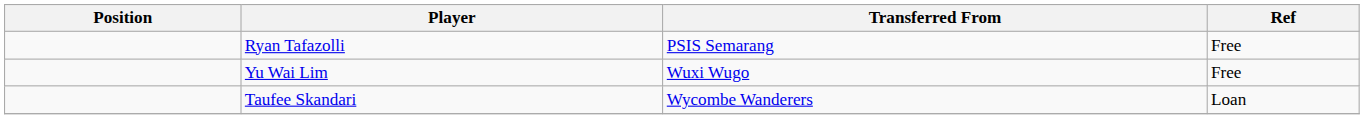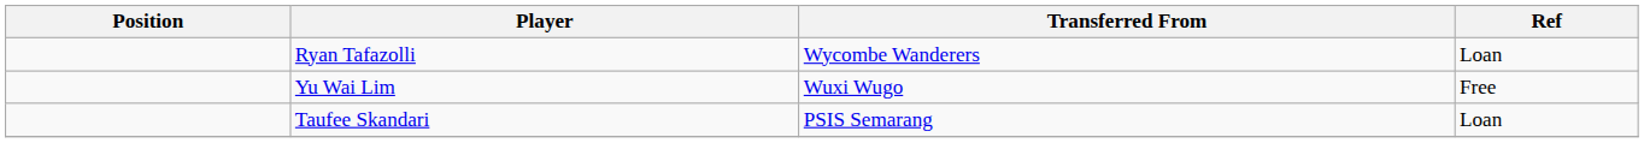 <table class="wikitable sortable" style="width:80%; text-align:center; font-size:100%; text-align:left;">
 <tr>
 <th>Position</th>
 <th>Player</th>
 <th>Transferred From</th>
 <th>Ref</th>
 </tr>
 <tr>
 <td></td>
 <td> <a href='#'>Ryan Tafazolli</a></td>
-<td> <a href='#'>PSIS Semarang</a></td>
-<td>Free </td>
+<td> <a href='#'>Wycombe Wanderers</a></td>
+<td>Loan</td>
 </tr>
 <tr>
 <td></td>
 <td> <a href='#'>Yu Wai Lim</a></td>
 <td> <a href='#'>Wuxi Wugo</a></td>
 <td>Free </td>
 </tr>
 <tr>
 <td></td>
 <td> <a href='#'>Taufee Skandari</a></td>
-<td> <a href='#'>Wycombe Wanderers</a></td>
+<td> <a href='#'>PSIS Semarang</a></td>
 <td>Loan</td>
 </tr>
 <tr>
 </tr>
 </table>
